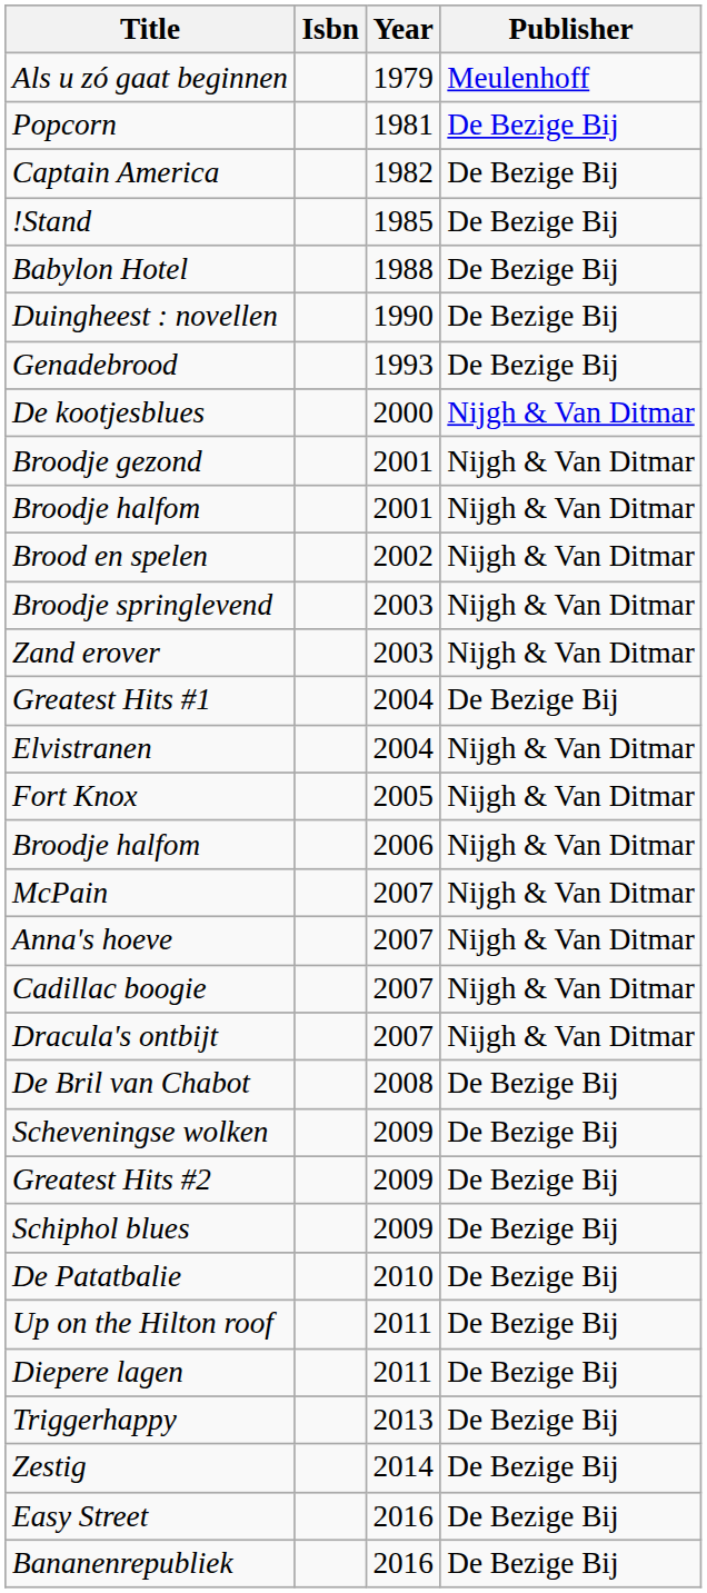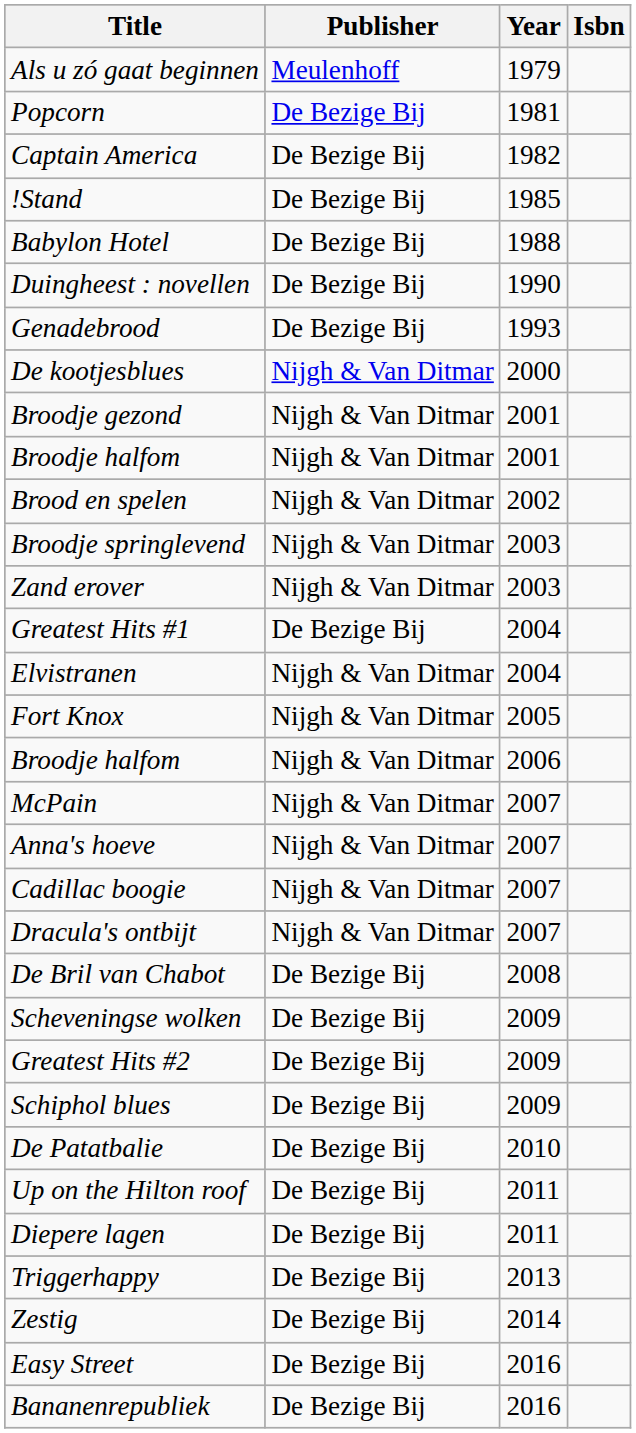 <table class="wikitable">
 <tr>
 <th>Title</th>
+<th>Publisher</th>
+<th>Year</th>
 <th>Isbn</th>
-<th>Year</th>
-<th>Publisher</th>
 </tr>
 <tr>
 <td><em>Als u zó gaat beginnen</em></td>
+<td><a href='#'>Meulenhoff</a></td>
+<td>1979</td>
 <td></td>
-<td>1979</td>
-<td><a href='#'>Meulenhoff</a></td>
 </tr>
 <tr>
 <td><em>Popcorn</em></td>
+<td><a href='#'>De Bezige Bij</a></td>
+<td>1981</td>
 <td></td>
-<td>1981</td>
-<td><a href='#'>De Bezige Bij</a></td>
 </tr>
 <tr>
 <td><em>Captain America</em></td>
+<td>De Bezige Bij</td>
+<td>1982</td>
 <td></td>
-<td>1982</td>
-<td>De Bezige Bij</td>
 </tr>
 <tr>
 <td><em>!Stand</em></td>
+<td>De Bezige Bij</td>
+<td>1985</td>
 <td></td>
-<td>1985</td>
-<td>De Bezige Bij</td>
 </tr>
 <tr>
 <td><em>Babylon Hotel</em></td>
+<td>De Bezige Bij</td>
+<td>1988</td>
 <td></td>
-<td>1988</td>
-<td>De Bezige Bij</td>
 </tr>
 <tr>
 <td><em>Duingheest : novellen</em></td>
+<td>De Bezige Bij</td>
+<td>1990</td>
 <td></td>
-<td>1990</td>
-<td>De Bezige Bij</td>
 </tr>
 <tr>
 <td><em>Genadebrood</em></td>
+<td>De Bezige Bij</td>
+<td>1993</td>
 <td></td>
-<td>1993</td>
-<td>De Bezige Bij</td>
 </tr>
 <tr>
 <td><em>De kootjesblues</em></td>
+<td><a href='#'>Nijgh & Van Ditmar</a></td>
+<td>2000</td>
 <td></td>
-<td>2000</td>
-<td><a href='#'>Nijgh & Van Ditmar</a></td>
 </tr>
 <tr>
 <td><em>Broodje gezond</em></td>
+<td>Nijgh & Van Ditmar</td>
+<td>2001</td>
 <td></td>
-<td>2001</td>
-<td>Nijgh & Van Ditmar</td>
 </tr>
 <tr>
 <td><em>Broodje halfom</em></td>
+<td>Nijgh & Van Ditmar</td>
+<td>2001</td>
 <td></td>
-<td>2001</td>
-<td>Nijgh & Van Ditmar</td>
 </tr>
 <tr>
 <td><em>Brood en spelen</em></td>
+<td>Nijgh & Van Ditmar</td>
+<td>2002</td>
 <td></td>
-<td>2002</td>
-<td>Nijgh & Van Ditmar</td>
 </tr>
 <tr>
 <td><em>Broodje springlevend</em></td>
+<td>Nijgh & Van Ditmar</td>
+<td>2003</td>
 <td></td>
-<td>2003</td>
-<td>Nijgh & Van Ditmar</td>
 </tr>
 <tr>
 <td><em>Zand erover</em></td>
+<td>Nijgh & Van Ditmar</td>
+<td>2003</td>
 <td></td>
-<td>2003</td>
-<td>Nijgh & Van Ditmar</td>
 </tr>
 <tr>
 <td><em>Greatest Hits #1</em></td>
+<td>De Bezige Bij</td>
+<td>2004</td>
 <td></td>
-<td>2004</td>
-<td>De Bezige Bij</td>
 </tr>
 <tr>
 <td><em>Elvistranen</em></td>
+<td>Nijgh & Van Ditmar</td>
+<td>2004</td>
 <td></td>
-<td>2004</td>
-<td>Nijgh & Van Ditmar</td>
 </tr>
 <tr>
 <td><em>Fort Knox</em></td>
+<td>Nijgh & Van Ditmar</td>
+<td>2005</td>
 <td></td>
-<td>2005</td>
-<td>Nijgh & Van Ditmar</td>
 </tr>
 <tr>
 <td><em>Broodje halfom</em></td>
+<td>Nijgh & Van Ditmar</td>
+<td>2006</td>
 <td></td>
-<td>2006</td>
-<td>Nijgh & Van Ditmar</td>
 </tr>
 <tr>
 <td><em>McPain</em></td>
+<td>Nijgh & Van Ditmar</td>
+<td>2007</td>
 <td></td>
-<td>2007</td>
-<td>Nijgh & Van Ditmar</td>
 </tr>
 <tr>
 <td><em>Anna's hoeve</em></td>
+<td>Nijgh & Van Ditmar</td>
+<td>2007</td>
 <td></td>
-<td>2007</td>
-<td>Nijgh & Van Ditmar</td>
 </tr>
 <tr>
 <td><em>Cadillac boogie</em></td>
+<td>Nijgh & Van Ditmar</td>
+<td>2007</td>
 <td></td>
-<td>2007</td>
-<td>Nijgh & Van Ditmar</td>
 </tr>
 <tr>
 <td><em>Dracula's ontbijt</em></td>
+<td>Nijgh & Van Ditmar</td>
+<td>2007</td>
 <td></td>
-<td>2007</td>
-<td>Nijgh & Van Ditmar</td>
 </tr>
 <tr>
 <td><em>De Bril van Chabot</em></td>
+<td>De Bezige Bij</td>
+<td>2008</td>
 <td></td>
-<td>2008</td>
-<td>De Bezige Bij</td>
 </tr>
 <tr>
 <td><em>Scheveningse wolken</em></td>
+<td>De Bezige Bij</td>
+<td>2009</td>
 <td></td>
-<td>2009</td>
-<td>De Bezige Bij</td>
 </tr>
 <tr>
 <td><em>Greatest Hits #2</em></td>
+<td>De Bezige Bij</td>
+<td>2009</td>
 <td></td>
-<td>2009</td>
-<td>De Bezige Bij</td>
 </tr>
 <tr>
 <td><em>Schiphol blues</em></td>
+<td>De Bezige Bij</td>
+<td>2009</td>
 <td></td>
-<td>2009</td>
-<td>De Bezige Bij</td>
 </tr>
 <tr>
 <td><em>De Patatbalie</em></td>
+<td>De Bezige Bij</td>
+<td>2010</td>
 <td></td>
-<td>2010</td>
-<td>De Bezige Bij</td>
 </tr>
 <tr>
 <td><em>Up on the Hilton roof</em></td>
+<td>De Bezige Bij</td>
+<td>2011</td>
 <td></td>
-<td>2011</td>
-<td>De Bezige Bij</td>
 </tr>
 <tr>
 <td><em>Diepere lagen</em></td>
+<td>De Bezige Bij</td>
+<td>2011</td>
 <td></td>
-<td>2011</td>
-<td>De Bezige Bij</td>
 </tr>
 <tr>
 <td><em>Triggerhappy</em></td>
+<td>De Bezige Bij</td>
+<td>2013</td>
 <td></td>
-<td>2013</td>
-<td>De Bezige Bij</td>
 </tr>
 <tr>
 <td><em>Zestig</em></td>
+<td>De Bezige Bij</td>
+<td>2014</td>
 <td></td>
-<td>2014</td>
-<td>De Bezige Bij</td>
 </tr>
 <tr>
 <td><em>Easy Street</em></td>
+<td>De Bezige Bij</td>
+<td>2016</td>
 <td></td>
-<td>2016</td>
-<td>De Bezige Bij</td>
 </tr>
 <tr>
 <td><em>Bananenrepubliek</em></td>
+<td>De Bezige Bij</td>
+<td>2016</td>
 <td></td>
-<td>2016</td>
-<td>De Bezige Bij</td>
 </tr>
 </table>
